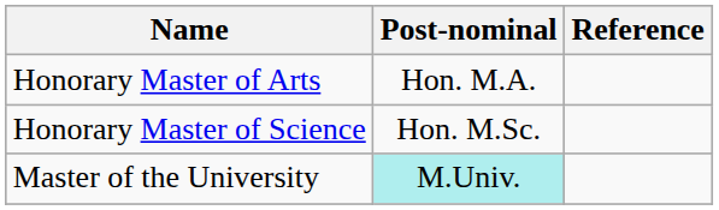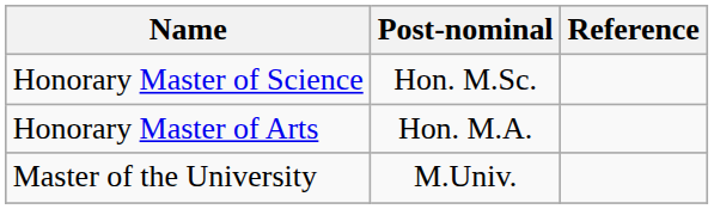 <table class="wikitable sortable">
 <tr>
 <th>Name</th>
 <th>Post-nominal</th>
 <th class="unsortable">Reference</th>
 </tr>
 <tr>
+<td align="left">Honorary <a href='#'>Master of Science</a></td>
+<td align="center">Hon. M.Sc.</td>
+<td align="center"></td>
+</tr>
+<tr>
 <td align="left">Honorary <a href='#'>Master of Arts</a></td>
 <td align="center">Hon. M.A.</td>
 <td align="center"></td>
 </tr>
 <tr>
-<td align="left">Honorary <a href='#'>Master of Science</a></td>
-<td align="center">Hon. M.Sc.</td>
-<td align="center"></td>
-</tr>
-<tr>
 <td align="left">Master of the University</td>
-<td align="center" style="background: paleturquoise;">M.Univ.</td>
+<td align="center">M.Univ.</td>
 <td align="center"></td>
 </tr>
 </table>
